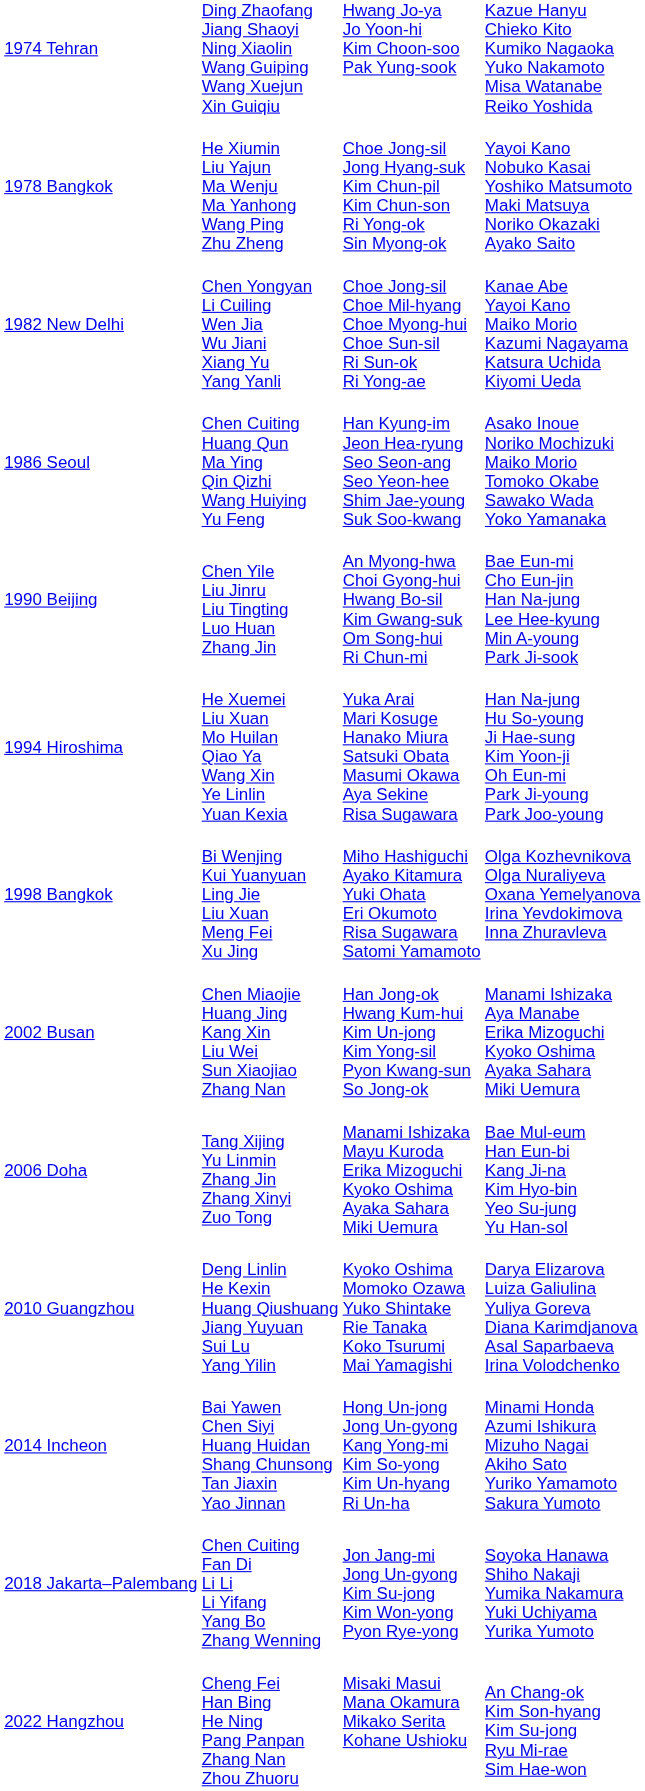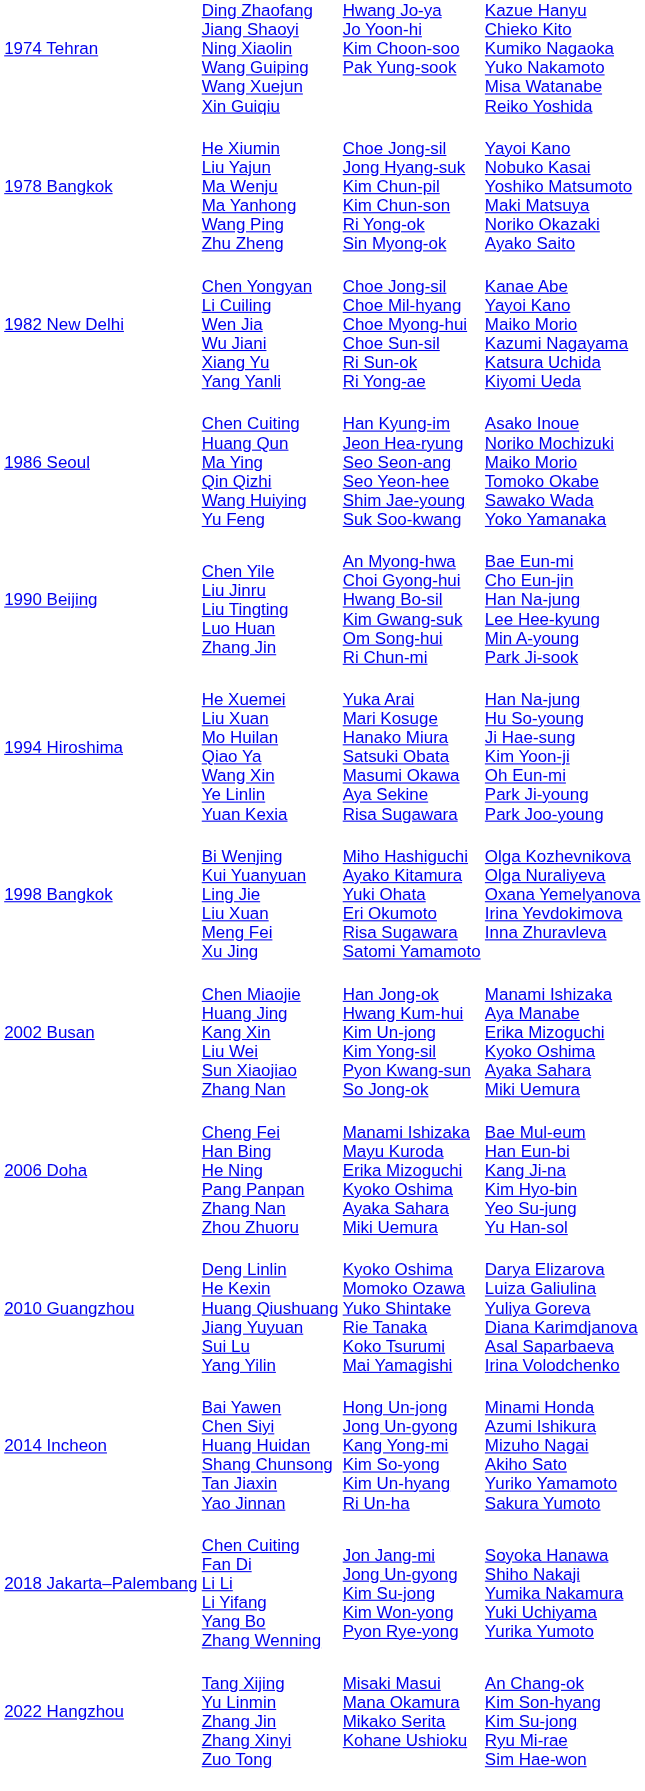 <table>
 <tr>
 <td><a href='#'>1974 Tehran</a></td>
 <td><br><a href='#'>Ding Zhaofang</a><br><a href='#'>Jiang Shaoyi</a><br><a href='#'>Ning Xiaolin</a><br><a href='#'>Wang Guiping</a><br><a href='#'>Wang Xuejun</a><br><a href='#'>Xin Guiqiu</a></td>
 <td valign=top><br><a href='#'>Hwang Jo-ya</a><br><a href='#'>Jo Yoon-hi</a><br><a href='#'>Kim Choon-soo</a><br><a href='#'>Pak Yung-sook</a></td>
 <td><br><a href='#'>Kazue Hanyu</a><br><a href='#'>Chieko Kito</a><br><a href='#'>Kumiko Nagaoka</a><br><a href='#'>Yuko Nakamoto</a><br><a href='#'>Misa Watanabe</a><br><a href='#'>Reiko Yoshida</a></td>
 </tr>
 <tr>
 <td><a href='#'>1978 Bangkok</a></td>
 <td><br><a href='#'>He Xiumin</a><br><a href='#'>Liu Yajun</a><br><a href='#'>Ma Wenju</a><br><a href='#'>Ma Yanhong</a><br><a href='#'>Wang Ping</a><br><a href='#'>Zhu Zheng</a></td>
 <td><br><a href='#'>Choe Jong-sil</a><br><a href='#'>Jong Hyang-suk</a><br><a href='#'>Kim Chun-pil</a><br><a href='#'>Kim Chun-son</a><br><a href='#'>Ri Yong-ok</a><br><a href='#'>Sin Myong-ok</a></td>
 <td><br><a href='#'>Yayoi Kano</a><br><a href='#'>Nobuko Kasai</a><br><a href='#'>Yoshiko Matsumoto</a><br><a href='#'>Maki Matsuya</a><br><a href='#'>Noriko Okazaki</a><br><a href='#'>Ayako Saito</a></td>
 </tr>
 <tr>
 <td><a href='#'>1982 New Delhi</a></td>
 <td><br><a href='#'>Chen Yongyan</a><br><a href='#'>Li Cuiling</a><br><a href='#'>Wen Jia</a><br><a href='#'>Wu Jiani</a><br><a href='#'>Xiang Yu</a><br><a href='#'>Yang Yanli</a></td>
 <td><br><a href='#'>Choe Jong-sil</a><br><a href='#'>Choe Mil-hyang</a><br><a href='#'>Choe Myong-hui</a><br><a href='#'>Choe Sun-sil</a><br><a href='#'>Ri Sun-ok</a><br><a href='#'>Ri Yong-ae</a></td>
 <td><br><a href='#'>Kanae Abe</a><br><a href='#'>Yayoi Kano</a><br><a href='#'>Maiko Morio</a><br><a href='#'>Kazumi Nagayama</a><br><a href='#'>Katsura Uchida</a><br><a href='#'>Kiyomi Ueda</a></td>
 </tr>
 <tr>
 <td><a href='#'>1986 Seoul</a></td>
 <td><br><a href='#'>Chen Cuiting</a><br><a href='#'>Huang Qun</a><br><a href='#'>Ma Ying</a><br><a href='#'>Qin Qizhi</a><br><a href='#'>Wang Huiying</a><br><a href='#'>Yu Feng</a></td>
 <td><br><a href='#'>Han Kyung-im</a><br><a href='#'>Jeon Hea-ryung</a><br><a href='#'>Seo Seon-ang</a><br><a href='#'>Seo Yeon-hee</a><br><a href='#'>Shim Jae-young</a><br><a href='#'>Suk Soo-kwang</a></td>
 <td><br><a href='#'>Asako Inoue</a><br><a href='#'>Noriko Mochizuki</a><br><a href='#'>Maiko Morio</a><br><a href='#'>Tomoko Okabe</a><br><a href='#'>Sawako Wada</a><br><a href='#'>Yoko Yamanaka</a></td>
 </tr>
 <tr>
 <td><a href='#'>1990 Beijing</a></td>
 <td><br><a href='#'>Chen Yile</a><br><a href='#'>Liu Jinru</a><br><a href='#'>Liu Tingting</a><br><a href='#'>Luo Huan</a><br><a href='#'>Zhang Jin</a></td>
 <td><br><a href='#'>An Myong-hwa</a><br><a href='#'>Choi Gyong-hui</a><br><a href='#'>Hwang Bo-sil</a><br><a href='#'>Kim Gwang-suk</a><br><a href='#'>Om Song-hui</a><br><a href='#'>Ri Chun-mi</a></td>
 <td><br><a href='#'>Bae Eun-mi</a><br><a href='#'>Cho Eun-jin</a><br><a href='#'>Han Na-jung</a><br><a href='#'>Lee Hee-kyung</a><br><a href='#'>Min A-young</a><br><a href='#'>Park Ji-sook</a></td>
 </tr>
 <tr>
 <td><a href='#'>1994 Hiroshima</a></td>
 <td><br><a href='#'>He Xuemei</a><br><a href='#'>Liu Xuan</a><br><a href='#'>Mo Huilan</a><br><a href='#'>Qiao Ya</a><br><a href='#'>Wang Xin</a><br><a href='#'>Ye Linlin</a><br><a href='#'>Yuan Kexia</a></td>
 <td><br><a href='#'>Yuka Arai</a><br><a href='#'>Mari Kosuge</a><br><a href='#'>Hanako Miura</a><br><a href='#'>Satsuki Obata</a><br><a href='#'>Masumi Okawa</a><br><a href='#'>Aya Sekine</a><br><a href='#'>Risa Sugawara</a></td>
 <td><br><a href='#'>Han Na-jung</a><br><a href='#'>Hu So-young</a><br><a href='#'>Ji Hae-sung</a><br><a href='#'>Kim Yoon-ji</a><br><a href='#'>Oh Eun-mi</a><br><a href='#'>Park Ji-young</a><br><a href='#'>Park Joo-young</a></td>
 </tr>
 <tr>
 <td><a href='#'>1998 Bangkok</a></td>
 <td><br><a href='#'>Bi Wenjing</a><br><a href='#'>Kui Yuanyuan</a><br><a href='#'>Ling Jie</a><br><a href='#'>Liu Xuan</a><br><a href='#'>Meng Fei</a><br><a href='#'>Xu Jing</a></td>
 <td><br><a href='#'>Miho Hashiguchi</a><br><a href='#'>Ayako Kitamura</a><br><a href='#'>Yuki Ohata</a><br><a href='#'>Eri Okumoto</a><br><a href='#'>Risa Sugawara</a><br><a href='#'>Satomi Yamamoto</a></td>
 <td valign=top><br><a href='#'>Olga Kozhevnikova</a><br><a href='#'>Olga Nuraliyeva</a><br><a href='#'>Oxana Yemelyanova</a><br><a href='#'>Irina Yevdokimova</a><br><a href='#'>Inna Zhuravleva</a></td>
 </tr>
 <tr>
 <td><a href='#'>2002 Busan</a></td>
 <td><br><a href='#'>Chen Miaojie</a><br><a href='#'>Huang Jing</a><br><a href='#'>Kang Xin</a><br><a href='#'>Liu Wei</a><br><a href='#'>Sun Xiaojiao</a><br><a href='#'>Zhang Nan</a></td>
 <td><br><a href='#'>Han Jong-ok</a><br><a href='#'>Hwang Kum-hui</a><br><a href='#'>Kim Un-jong</a><br><a href='#'>Kim Yong-sil</a><br><a href='#'>Pyon Kwang-sun</a><br><a href='#'>So Jong-ok</a></td>
 <td><br><a href='#'>Manami Ishizaka</a><br><a href='#'>Aya Manabe</a><br><a href='#'>Erika Mizoguchi</a><br><a href='#'>Kyoko Oshima</a><br><a href='#'>Ayaka Sahara</a><br><a href='#'>Miki Uemura</a></td>
 </tr>
 <tr>
 <td><a href='#'>2006 Doha</a></td>
-<td><br><a href='#'>Tang Xijing</a><br><a href='#'>Yu Linmin</a><br><a href='#'>Zhang Jin</a><br><a href='#'>Zhang Xinyi</a><br><a href='#'>Zuo Tong</a></td>
+<td><br><a href='#'>Cheng Fei</a><br><a href='#'>Han Bing</a><br><a href='#'>He Ning</a><br><a href='#'>Pang Panpan</a><br><a href='#'>Zhang Nan</a><br><a href='#'>Zhou Zhuoru</a></td>
 <td><br><a href='#'>Manami Ishizaka</a><br><a href='#'>Mayu Kuroda</a><br><a href='#'>Erika Mizoguchi</a><br><a href='#'>Kyoko Oshima</a><br><a href='#'>Ayaka Sahara</a><br><a href='#'>Miki Uemura</a></td>
 <td><br><a href='#'>Bae Mul-eum</a><br><a href='#'>Han Eun-bi</a><br><a href='#'>Kang Ji-na</a><br><a href='#'>Kim Hyo-bin</a><br><a href='#'>Yeo Su-jung</a><br><a href='#'>Yu Han-sol</a></td>
 </tr>
 <tr>
 <td><a href='#'>2010 Guangzhou</a></td>
 <td><br><a href='#'>Deng Linlin</a><br><a href='#'>He Kexin</a><br><a href='#'>Huang Qiushuang</a><br><a href='#'>Jiang Yuyuan</a><br><a href='#'>Sui Lu</a><br><a href='#'>Yang Yilin</a></td>
 <td><br><a href='#'>Kyoko Oshima</a><br><a href='#'>Momoko Ozawa</a><br><a href='#'>Yuko Shintake</a><br><a href='#'>Rie Tanaka</a><br><a href='#'>Koko Tsurumi</a><br><a href='#'>Mai Yamagishi</a></td>
 <td><br><a href='#'>Darya Elizarova</a><br><a href='#'>Luiza Galiulina</a><br><a href='#'>Yuliya Goreva</a><br><a href='#'>Diana Karimdjanova</a><br><a href='#'>Asal Saparbaeva</a><br><a href='#'>Irina Volodchenko</a></td>
 </tr>
 <tr>
 <td><a href='#'>2014 Incheon</a></td>
 <td><br><a href='#'>Bai Yawen</a><br><a href='#'>Chen Siyi</a><br><a href='#'>Huang Huidan</a><br><a href='#'>Shang Chunsong</a><br><a href='#'>Tan Jiaxin</a><br><a href='#'>Yao Jinnan</a></td>
 <td><br><a href='#'>Hong Un-jong</a><br><a href='#'>Jong Un-gyong</a><br><a href='#'>Kang Yong-mi</a><br><a href='#'>Kim So-yong</a><br><a href='#'>Kim Un-hyang</a><br><a href='#'>Ri Un-ha</a></td>
 <td><br><a href='#'>Minami Honda</a><br><a href='#'>Azumi Ishikura</a><br><a href='#'>Mizuho Nagai</a><br><a href='#'>Akiho Sato</a><br><a href='#'>Yuriko Yamamoto</a><br><a href='#'>Sakura Yumoto</a></td>
 </tr>
 <tr>
 <td><a href='#'>2018 Jakarta–Palembang</a></td>
 <td><br><a href='#'>Chen Cuiting</a><br><a href='#'>Fan Di</a><br><a href='#'>Li Li</a><br><a href='#'>Li Yifang</a><br><a href='#'>Yang Bo</a><br><a href='#'>Zhang Wenning</a></td>
 <td><br><a href='#'>Jon Jang-mi</a><br><a href='#'>Jong Un-gyong</a><br><a href='#'>Kim Su-jong</a><br><a href='#'>Kim Won-yong</a><br><a href='#'>Pyon Rye-yong</a></td>
 <td><br><a href='#'>Soyoka Hanawa</a><br><a href='#'>Shiho Nakaji</a><br><a href='#'>Yumika Nakamura</a><br><a href='#'>Yuki Uchiyama</a><br><a href='#'>Yurika Yumoto</a></td>
 </tr>
 <tr>
 <td><a href='#'>2022 Hangzhou</a></td>
-<td><br><a href='#'>Cheng Fei</a><br><a href='#'>Han Bing</a><br><a href='#'>He Ning</a><br><a href='#'>Pang Panpan</a><br><a href='#'>Zhang Nan</a><br><a href='#'>Zhou Zhuoru</a></td>
+<td><br><a href='#'>Tang Xijing</a><br><a href='#'>Yu Linmin</a><br><a href='#'>Zhang Jin</a><br><a href='#'>Zhang Xinyi</a><br><a href='#'>Zuo Tong</a></td>
 <td valign=top><br><a href='#'>Misaki Masui</a><br><a href='#'>Mana Okamura</a><br><a href='#'>Mikako Serita</a><br><a href='#'>Kohane Ushioku</a></td>
 <td><br><a href='#'>An Chang-ok</a><br><a href='#'>Kim Son-hyang</a><br><a href='#'>Kim Su-jong</a><br><a href='#'>Ryu Mi-rae</a><br><a href='#'>Sim Hae-won</a></td>
 </tr>
 </table>
